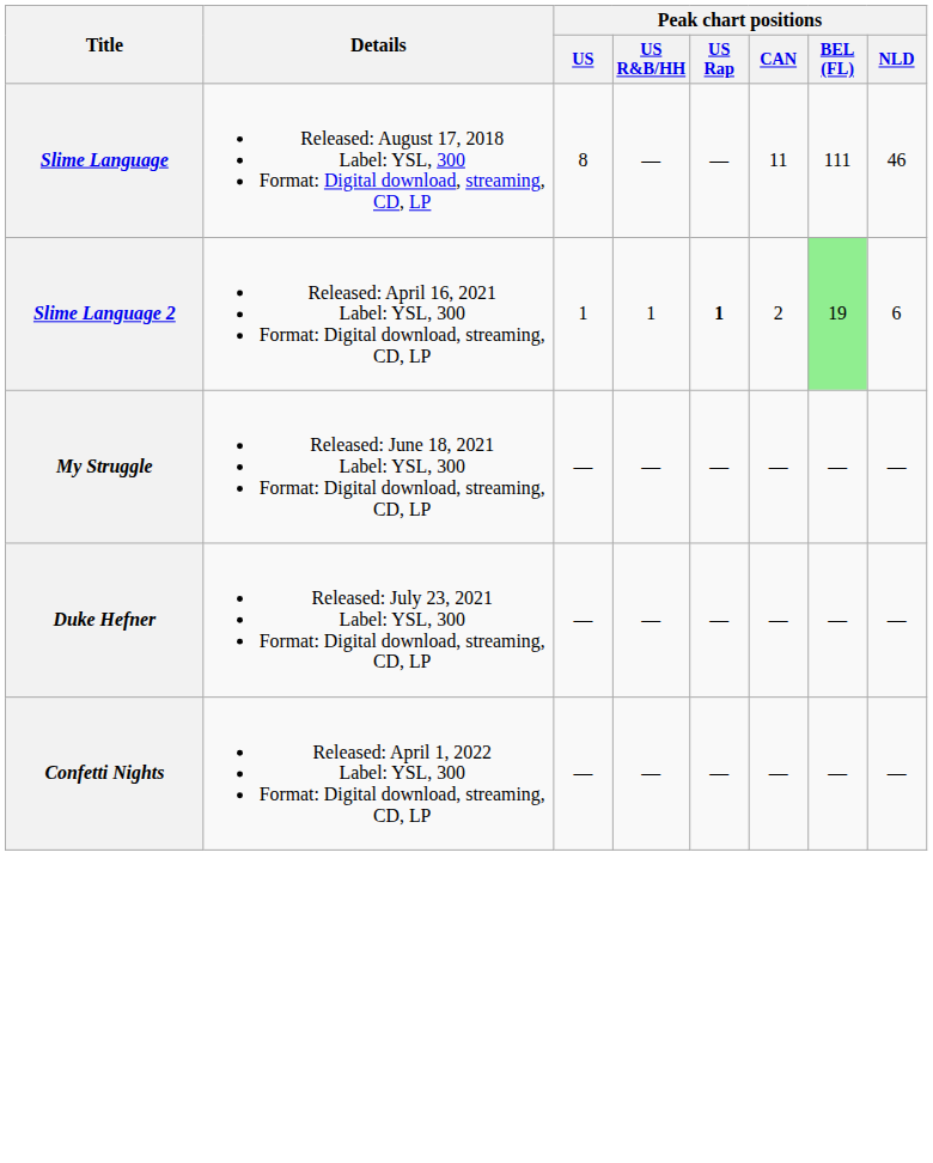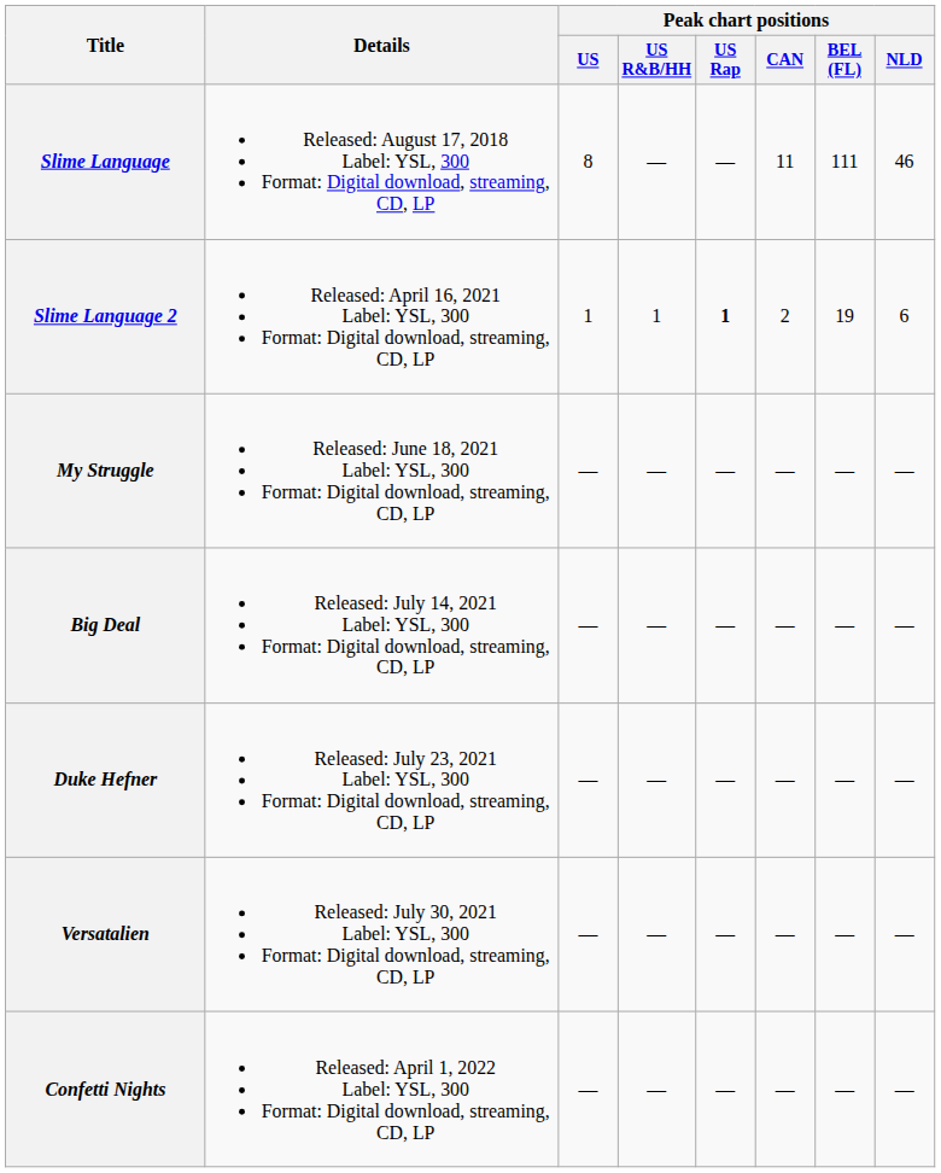 <table class="wikitable plainrowheaders" style="text-align:center;">
 <tr>
 <th scope="col" rowspan="2" style="width:10em;">Title</th>
 <th scope="col" rowspan="2" style="width:18em;">Details</th>
 <th scope="col" colspan="6">Peak chart positions</th>
 </tr>
 <tr>
 <th scope="col" style="width:3em;font-size:90%;"><a href='#'>US</a><br></th>
 <th scope="col" style="width:3em;font-size:90%;"><a href='#'>US R&B/HH</a><br></th>
 <th scope="col" style="width:3em;font-size:90%;"><a href='#'>US<br>Rap</a><br></th>
 <th scope="col" style="width:3em;font-size:90%;"><a href='#'>CAN</a><br></th>
 <th scope="col" style="width:3em;font-size:90%;"><a href='#'>BEL<br>(FL)</a><br></th>
 <th scope="col" style="width:3em;font-size:90%;"><a href='#'>NLD</a><br></th>
 </tr>
 <tr>
 <th scope="row"><em><a href='#'>Slime Language</a></em><br></th>
 <td><br><ul><li>Released: August 17, 2018</li><li>Label: YSL, <a href='#'>300</a></li><li>Format: <a href='#'>Digital download</a>, <a href='#'>streaming</a>, <a href='#'>CD</a>, <a href='#'>LP</a></li></ul></td>
 <td>8</td>
 <td>—</td>
 <td>—</td>
 <td>11</td>
 <td>111</td>
 <td>46</td>
 </tr>
 <tr>
 <th scope="row"><em><a href='#'>Slime Language 2</a></em><br></th>
 <td><br><ul><li>Released: April 16, 2021</li><li>Label: YSL, 300</li><li>Format: Digital download, streaming, CD, LP</li></ul></td>
 <td>1</td>
 <td>1</td>
 <td><strong>1</strong></td>
 <td>2</td>
-<td style="background: lightgreen;">19</td>
+<td>19</td>
 <td>6</td>
 </tr>
 <tr>
 <th scope="row"><em>My Struggle</em><br></th>
 <td><br><ul><li>Released: June 18, 2021</li><li>Label: YSL, 300</li><li>Format: Digital download, streaming, CD, LP</li></ul></td>
+<td>—</td>
+<td>—</td>
+<td>—</td>
+<td>—</td>
+<td>—</td>
+<td>—</td>
+</tr>
+<tr>
+<th scope="row"><em>Big Deal</em><br></th>
+<td><br><ul><li>Released: July 14, 2021</li><li>Label: YSL, 300</li><li>Format: Digital download, streaming, CD, LP</li></ul></td>
 <td>—</td>
 <td>—</td>
 <td>—</td>
 <td>—</td>
 <td>—</td>
 <td>—</td>
 </tr>
 <tr>
 <th scope="row"><em>Duke Hefner</em><br></th>
 <td><br><ul><li>Released: July 23, 2021</li><li>Label: YSL, 300</li><li>Format: Digital download, streaming, CD, LP</li></ul></td>
 <td>—</td>
 <td>—</td>
 <td>—</td>
 <td>—</td>
 <td>—</td>
 <td>—</td>
 </tr>
 <tr>
+<th scope="row"><em>Versatalien</em><br></th>
+<td><br><ul><li>Released: July 30, 2021</li><li>Label: YSL, 300</li><li>Format: Digital download, streaming, CD, LP</li></ul></td>
+<td>—</td>
+<td>—</td>
+<td>—</td>
+<td>—</td>
+<td>—</td>
+<td>—</td>
+</tr>
+<tr>
 <th scope="row"><em>Confetti Nights</em><br></th>
 <td><br><ul><li>Released: April 1, 2022</li><li>Label: YSL, 300</li><li>Format: Digital download, streaming, CD, LP</li></ul></td>
 <td>—</td>
 <td>—</td>
 <td>—</td>
 <td>—</td>
 <td>—</td>
 <td>—</td>
 </tr>
 </table>
